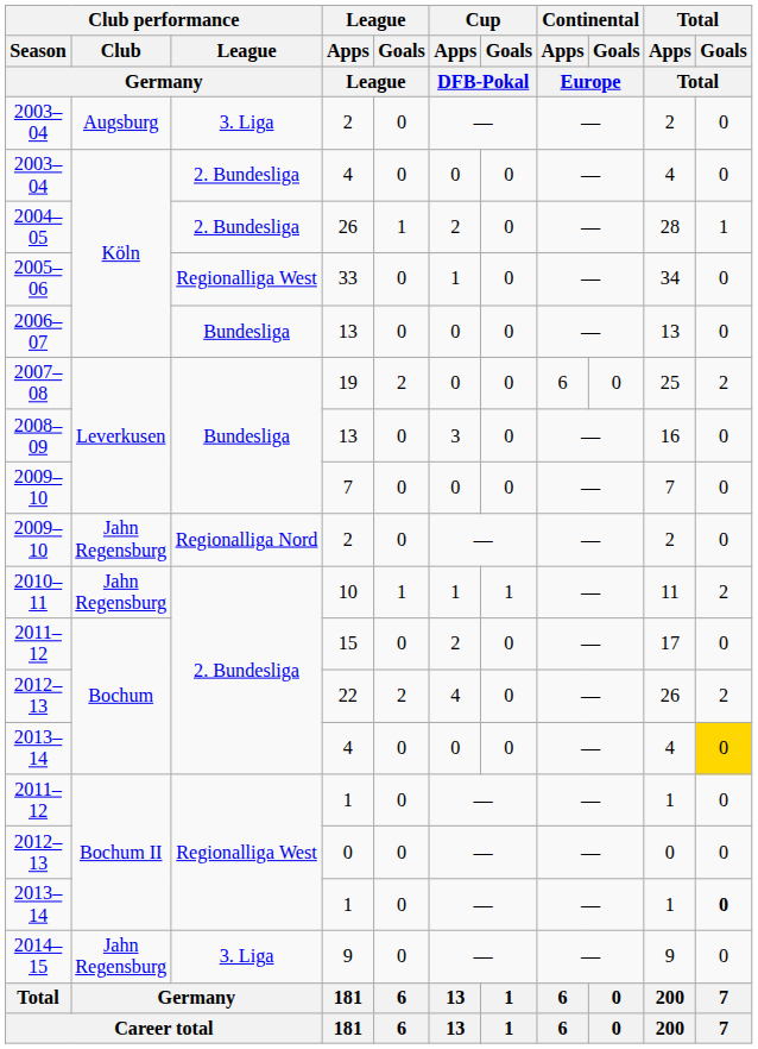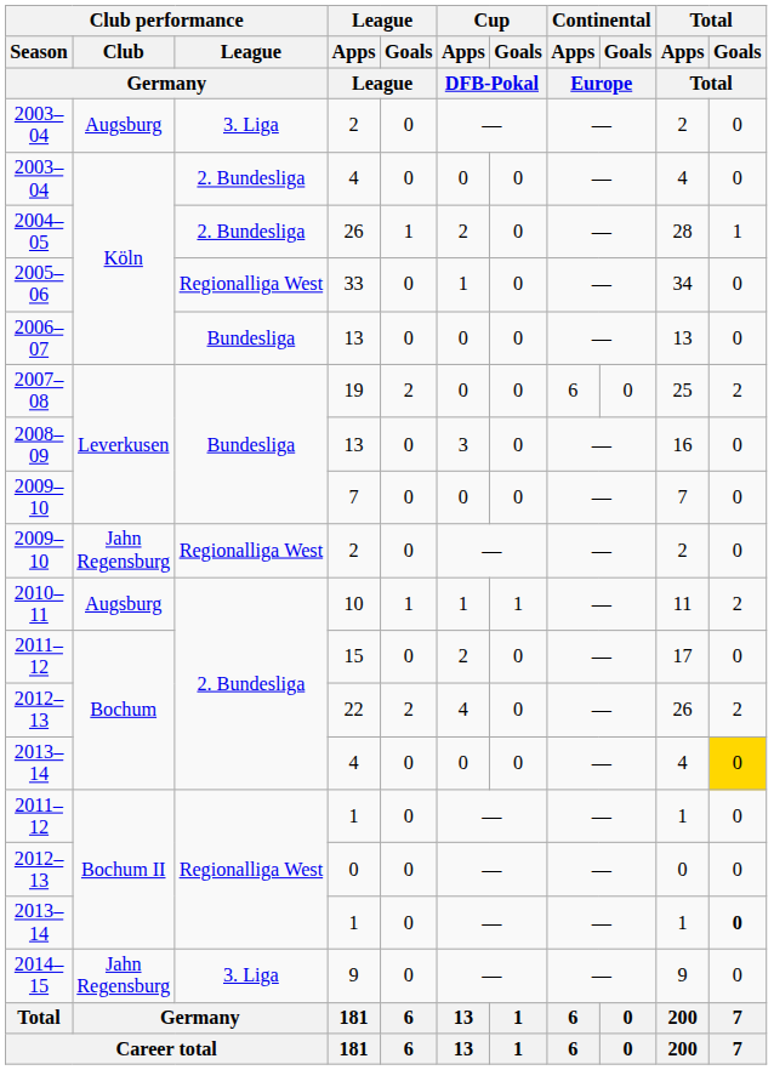 <table class="wikitable" style="text-align:center">
 <tr>
 <th colspan=3>Club performance</th>
 <th colspan=2>League</th>
 <th colspan=2>Cup</th>
 <th colspan=2>Continental</th>
 <th colspan=2>Total</th>
 </tr>
 <tr>
 <th>Season</th>
 <th>Club</th>
 <th>League</th>
 <th>Apps</th>
 <th>Goals</th>
 <th>Apps</th>
 <th>Goals</th>
 <th>Apps</th>
 <th>Goals</th>
 <th>Apps</th>
 <th>Goals</th>
 </tr>
 <tr>
 <th colspan=3>Germany</th>
 <th colspan=2>League</th>
 <th colspan=2><a href='#'>DFB-Pokal</a></th>
 <th colspan=2><a href='#'>Europe</a></th>
 <th colspan=2>Total</th>
 </tr>
 <tr>
 <td><a href='#'>2003–04</a></td>
 <td><a href='#'>Augsburg</a></td>
 <td><a href='#'>3. Liga</a></td>
 <td>2</td>
 <td>0</td>
 <td colspan="2">—</td>
 <td colspan="2">—</td>
 <td>2</td>
 <td>0</td>
 </tr>
 <tr>
 <td><a href='#'>2003–04</a></td>
 <td rowspan="4"><a href='#'>Köln</a></td>
 <td><a href='#'>2.&nbsp;Bundesliga</a></td>
 <td>4</td>
 <td>0</td>
 <td>0</td>
 <td>0</td>
 <td colspan="2">—</td>
 <td>4</td>
 <td>0</td>
 </tr>
 <tr>
 <td><a href='#'>2004–05</a></td>
 <td><a href='#'>2.&nbsp;Bundesliga</a></td>
 <td>26</td>
 <td>1</td>
 <td>2</td>
 <td>0</td>
 <td colspan="2">—</td>
 <td>28</td>
 <td>1</td>
 </tr>
 <tr>
 <td><a href='#'>2005–06</a></td>
 <td><a href='#'>Regionalliga&nbsp;West</a></td>
 <td>33</td>
 <td>0</td>
 <td>1</td>
 <td>0</td>
 <td colspan="2">—</td>
 <td>34</td>
 <td>0</td>
 </tr>
 <tr>
 <td><a href='#'>2006–07</a></td>
 <td><a href='#'>Bundesliga</a></td>
 <td>13</td>
 <td>0</td>
 <td>0</td>
 <td>0</td>
 <td colspan="2">—</td>
 <td>13</td>
 <td>0</td>
 </tr>
 <tr>
 <td><a href='#'>2007–08</a></td>
 <td rowspan="3"><a href='#'>Leverkusen</a></td>
 <td rowspan="3"><a href='#'>Bundesliga</a></td>
 <td>19</td>
 <td>2</td>
 <td>0</td>
 <td>0</td>
 <td>6</td>
 <td>0</td>
 <td>25</td>
 <td>2</td>
 </tr>
 <tr>
 <td><a href='#'>2008–09</a></td>
 <td>13</td>
 <td>0</td>
 <td>3</td>
 <td>0</td>
 <td colspan="2">—</td>
 <td>16</td>
 <td>0</td>
 </tr>
 <tr>
 <td><a href='#'>2009–10</a></td>
 <td>7</td>
 <td>0</td>
 <td>0</td>
 <td>0</td>
 <td colspan="2">—</td>
 <td>7</td>
 <td>0</td>
 </tr>
 <tr>
 <td><a href='#'>2009–10</a></td>
 <td><a href='#'>Jahn Regensburg</a></td>
-<td><a href='#'>Regionalliga&nbsp;Nord</a></td>
+<td><a href='#'>Regionalliga&nbsp;West</a></td>
 <td>2</td>
 <td>0</td>
 <td colspan="2">—</td>
 <td colspan="2">—</td>
 <td>2</td>
 <td>0</td>
 </tr>
 <tr>
 <td><a href='#'>2010–11</a></td>
-<td><a href='#'>Jahn Regensburg</a></td>
+<td><a href='#'>Augsburg</a></td>
 <td rowspan="4"><a href='#'>2.&nbsp;Bundesliga</a></td>
 <td>10</td>
 <td>1</td>
 <td>1</td>
 <td>1</td>
 <td colspan="2">—</td>
 <td>11</td>
 <td>2</td>
 </tr>
 <tr>
 <td><a href='#'>2011–12</a></td>
 <td rowspan="3"><a href='#'>Bochum</a></td>
 <td>15</td>
 <td>0</td>
 <td>2</td>
 <td>0</td>
 <td colspan="2">—</td>
 <td>17</td>
 <td>0</td>
 </tr>
 <tr>
 <td><a href='#'>2012–13</a></td>
 <td>22</td>
 <td>2</td>
 <td>4</td>
 <td>0</td>
 <td colspan="2">—</td>
 <td>26</td>
 <td>2</td>
 </tr>
 <tr>
 <td><a href='#'>2013–14</a></td>
 <td>4</td>
 <td>0</td>
 <td>0</td>
 <td>0</td>
 <td colspan="2">—</td>
 <td>4</td>
 <td style="background: gold;">0</td>
 </tr>
 <tr>
 <td><a href='#'>2011–12</a></td>
 <td rowspan="3"><a href='#'>Bochum II</a></td>
 <td rowspan="3"><a href='#'>Regionalliga&nbsp;West</a></td>
 <td>1</td>
 <td>0</td>
 <td colspan="2">—</td>
 <td colspan="2">—</td>
 <td>1</td>
 <td>0</td>
 </tr>
 <tr>
 <td><a href='#'>2012–13</a></td>
 <td>0</td>
 <td>0</td>
 <td colspan="2">—</td>
 <td colspan="2">—</td>
 <td>0</td>
 <td>0</td>
 </tr>
 <tr>
 <td><a href='#'>2013–14</a></td>
 <td>1</td>
 <td>0</td>
 <td colspan="2">—</td>
 <td colspan="2">—</td>
 <td>1</td>
 <td><strong>0</strong></td>
 </tr>
 <tr>
 <td><a href='#'>2014–15</a></td>
 <td><a href='#'>Jahn Regensburg</a></td>
 <td><a href='#'>3. Liga</a></td>
 <td>9</td>
 <td>0</td>
 <td colspan="2">—</td>
 <td colspan="2">—</td>
 <td>9</td>
 <td>0</td>
 </tr>
 <tr>
 <th rowspan=1>Total</th>
 <th colspan=2>Germany</th>
 <th>181</th>
 <th>6</th>
 <th>13</th>
 <th>1</th>
 <th>6</th>
 <th>0</th>
 <th>200</th>
 <th>7</th>
 </tr>
 <tr>
 <th colspan=3>Career total</th>
 <th>181</th>
 <th>6</th>
 <th>13</th>
 <th>1</th>
 <th>6</th>
 <th>0</th>
 <th>200</th>
 <th>7</th>
 </tr>
 </table>
